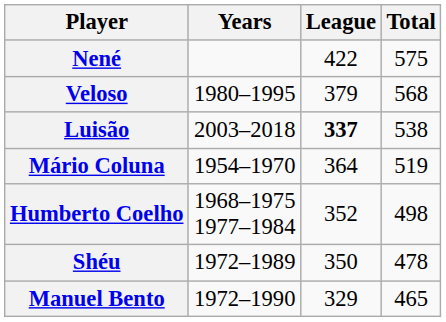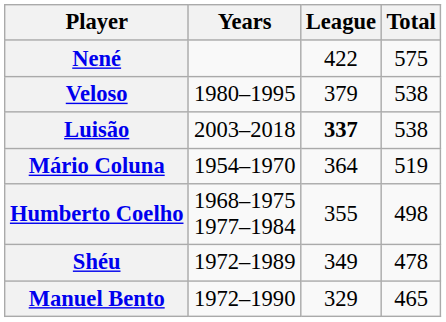 <table class="wikitable sortable plainrowheaders" style="text-align:center;">
 <tr>
 <th scope="col">Player</th>
 <th scope="col">Years</th>
 <th scope="col">League</th>
 <th scope="col">Total</th>
 </tr>
 <tr>
 <th scope="row" align=left> <a href='#'>Nené</a></th>
 <td></td>
 <td>422</td>
 <td>575</td>
 </tr>
 <tr>
 <th scope="row" align=left> <a href='#'>Veloso</a></th>
 <td>1980–1995</td>
 <td>379</td>
-<td>568</td>
+<td>538</td>
 </tr>
 <tr>
 <th scope="row" align=left> <a href='#'>Luisão</a></th>
 <td>2003–2018</td>
 <td><strong>337</strong></td>
 <td>538</td>
 </tr>
 <tr>
 <th scope="row" align=left> <a href='#'>Mário Coluna</a></th>
 <td>1954–1970</td>
 <td>364</td>
 <td>519</td>
 </tr>
 <tr>
 <th scope="row" align=left> <a href='#'>Humberto Coelho</a></th>
 <td>1968–1975<br>1977–1984</td>
-<td>352</td>
+<td>355</td>
 <td>498</td>
 </tr>
 <tr>
 <th scope="row" align=left> <a href='#'>Shéu</a></th>
 <td>1972–1989</td>
-<td>350</td>
+<td>349</td>
 <td>478</td>
 </tr>
 <tr>
 <th scope="row" align=left> <a href='#'>Manuel Bento</a></th>
 <td>1972–1990</td>
 <td>329</td>
 <td>465</td>
 </tr>
 </table>
